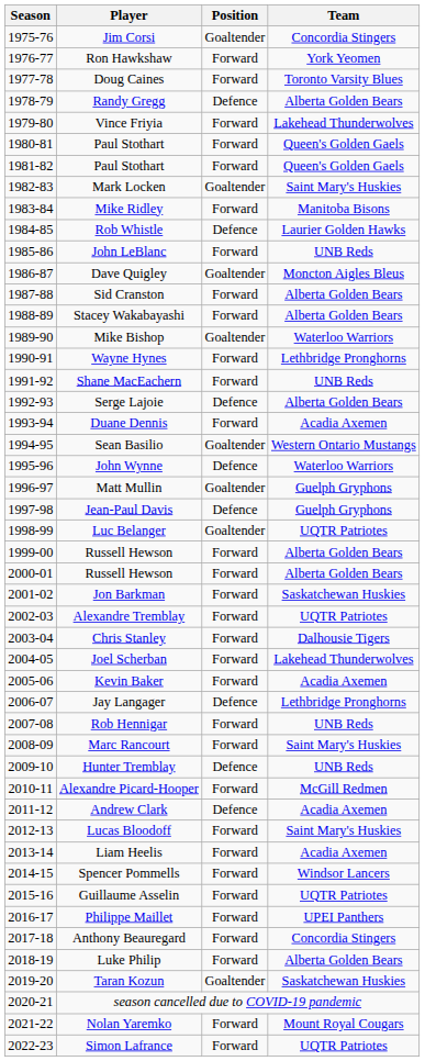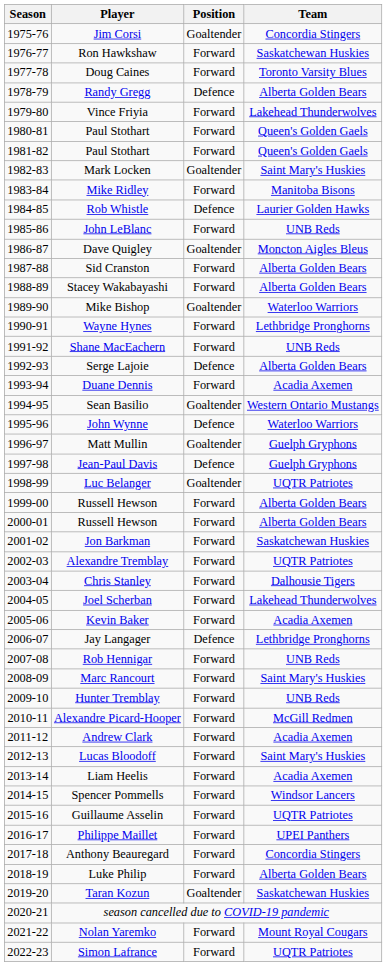 <table class="wikitable sortable" style="text-align: center;">
 <tr>
 <th>Season</th>
 <th>Player</th>
 <th>Position</th>
 <th>Team</th>
 </tr>
 <tr>
 <td>1975-76</td>
 <td><a href='#'>Jim Corsi</a></td>
 <td>Goaltender</td>
 <td><a href='#'>Concordia Stingers</a></td>
 </tr>
 <tr>
 <td>1976-77</td>
 <td>Ron Hawkshaw</td>
 <td>Forward</td>
-<td><a href='#'>York Yeomen</a></td>
+<td><a href='#'>Saskatchewan Huskies</a></td>
 </tr>
 <tr>
 <td>1977-78</td>
 <td>Doug Caines</td>
 <td>Forward</td>
 <td><a href='#'>Toronto Varsity Blues</a></td>
 </tr>
 <tr>
 <td>1978-79</td>
 <td><a href='#'>Randy Gregg</a></td>
 <td>Defence</td>
 <td><a href='#'>Alberta Golden Bears</a></td>
 </tr>
 <tr>
 <td>1979-80</td>
 <td>Vince Friyia</td>
 <td>Forward</td>
 <td><a href='#'>Lakehead Thunderwolves</a></td>
 </tr>
 <tr>
 <td>1980-81</td>
 <td>Paul Stothart</td>
 <td>Forward</td>
 <td><a href='#'>Queen's Golden Gaels</a></td>
 </tr>
 <tr>
 <td>1981-82</td>
 <td>Paul Stothart</td>
 <td>Forward</td>
 <td><a href='#'>Queen's Golden Gaels</a></td>
 </tr>
 <tr>
 <td>1982-83</td>
 <td>Mark Locken</td>
 <td>Goaltender</td>
 <td><a href='#'>Saint Mary's Huskies</a></td>
 </tr>
 <tr>
 <td>1983-84</td>
 <td><a href='#'>Mike Ridley</a></td>
 <td>Forward</td>
 <td><a href='#'>Manitoba Bisons</a></td>
 </tr>
 <tr>
 <td>1984-85</td>
 <td><a href='#'>Rob Whistle</a></td>
 <td>Defence</td>
 <td><a href='#'>Laurier Golden Hawks</a></td>
 </tr>
 <tr>
 <td>1985-86</td>
 <td><a href='#'>John LeBlanc</a></td>
 <td>Forward</td>
 <td><a href='#'>UNB Reds</a></td>
 </tr>
 <tr>
 <td>1986-87</td>
 <td>Dave Quigley</td>
 <td>Goaltender</td>
 <td><a href='#'>Moncton Aigles Bleus</a></td>
 </tr>
 <tr>
 <td>1987-88</td>
 <td>Sid Cranston</td>
 <td>Forward</td>
 <td><a href='#'>Alberta Golden Bears</a></td>
 </tr>
 <tr>
 <td>1988-89</td>
 <td>Stacey Wakabayashi</td>
 <td>Forward</td>
 <td><a href='#'>Alberta Golden Bears</a></td>
 </tr>
 <tr>
 <td>1989-90</td>
 <td>Mike Bishop</td>
 <td>Goaltender</td>
 <td><a href='#'>Waterloo Warriors</a></td>
 </tr>
 <tr>
 <td>1990-91</td>
 <td><a href='#'>Wayne Hynes</a></td>
 <td>Forward</td>
 <td><a href='#'>Lethbridge Pronghorns</a></td>
 </tr>
 <tr>
 <td>1991-92</td>
 <td><a href='#'>Shane MacEachern</a></td>
 <td>Forward</td>
 <td><a href='#'>UNB Reds</a></td>
 </tr>
 <tr>
 <td>1992-93</td>
 <td>Serge Lajoie</td>
 <td>Defence</td>
 <td><a href='#'>Alberta Golden Bears</a></td>
 </tr>
 <tr>
 <td>1993-94</td>
 <td><a href='#'>Duane Dennis</a></td>
 <td>Forward</td>
 <td><a href='#'>Acadia Axemen</a></td>
 </tr>
 <tr>
 <td>1994-95</td>
 <td>Sean Basilio</td>
 <td>Goaltender</td>
 <td><a href='#'>Western Ontario Mustangs</a></td>
 </tr>
 <tr>
 <td>1995-96</td>
 <td><a href='#'>John Wynne</a></td>
 <td>Defence</td>
 <td><a href='#'>Waterloo Warriors</a></td>
 </tr>
 <tr>
 <td>1996-97</td>
 <td>Matt Mullin</td>
 <td>Goaltender</td>
 <td><a href='#'>Guelph Gryphons</a></td>
 </tr>
 <tr>
 <td>1997-98</td>
 <td><a href='#'>Jean-Paul Davis</a></td>
 <td>Defence</td>
 <td><a href='#'>Guelph Gryphons</a></td>
 </tr>
 <tr>
 <td>1998-99</td>
 <td><a href='#'>Luc Belanger</a></td>
 <td>Goaltender</td>
 <td><a href='#'>UQTR Patriotes</a></td>
 </tr>
 <tr>
 <td>1999-00</td>
 <td>Russell Hewson</td>
 <td>Forward</td>
 <td><a href='#'>Alberta Golden Bears</a></td>
 </tr>
 <tr>
 <td>2000-01</td>
 <td>Russell Hewson</td>
 <td>Forward</td>
 <td><a href='#'>Alberta Golden Bears</a></td>
 </tr>
 <tr>
 <td>2001-02</td>
 <td><a href='#'>Jon Barkman</a></td>
 <td>Forward</td>
 <td><a href='#'>Saskatchewan Huskies</a></td>
 </tr>
 <tr>
 <td>2002-03</td>
 <td><a href='#'>Alexandre Tremblay</a></td>
 <td>Forward</td>
 <td><a href='#'>UQTR Patriotes</a></td>
 </tr>
 <tr>
 <td>2003-04</td>
 <td><a href='#'>Chris Stanley</a></td>
 <td>Forward</td>
 <td><a href='#'>Dalhousie Tigers</a></td>
 </tr>
 <tr>
 <td>2004-05</td>
 <td><a href='#'>Joel Scherban</a></td>
 <td>Forward</td>
 <td><a href='#'>Lakehead Thunderwolves</a></td>
 </tr>
 <tr>
 <td>2005-06</td>
 <td><a href='#'>Kevin Baker</a></td>
 <td>Forward</td>
 <td><a href='#'>Acadia Axemen</a></td>
 </tr>
 <tr>
 <td>2006-07</td>
 <td>Jay Langager</td>
 <td>Defence</td>
 <td><a href='#'>Lethbridge Pronghorns</a></td>
 </tr>
 <tr>
 <td>2007-08</td>
 <td><a href='#'>Rob Hennigar</a></td>
 <td>Forward</td>
 <td><a href='#'>UNB Reds</a></td>
 </tr>
 <tr>
 <td>2008-09</td>
 <td><a href='#'>Marc Rancourt</a></td>
 <td>Forward</td>
 <td><a href='#'>Saint Mary's Huskies</a></td>
 </tr>
 <tr>
 <td>2009-10</td>
 <td><a href='#'>Hunter Tremblay</a></td>
-<td>Defence</td>
+<td>Forward</td>
 <td><a href='#'>UNB Reds</a></td>
 </tr>
 <tr>
 <td>2010-11</td>
 <td><a href='#'>Alexandre Picard-Hooper</a></td>
 <td>Forward</td>
 <td><a href='#'>McGill Redmen</a></td>
 </tr>
 <tr>
 <td>2011-12</td>
 <td><a href='#'>Andrew Clark</a></td>
-<td>Defence</td>
+<td>Forward</td>
 <td><a href='#'>Acadia Axemen</a></td>
 </tr>
 <tr>
 <td>2012-13</td>
 <td><a href='#'>Lucas Bloodoff</a></td>
 <td>Forward</td>
 <td><a href='#'>Saint Mary's Huskies</a></td>
 </tr>
 <tr>
 <td>2013-14</td>
 <td>Liam Heelis</td>
 <td>Forward</td>
 <td><a href='#'>Acadia Axemen</a></td>
 </tr>
 <tr>
 <td>2014-15</td>
 <td>Spencer Pommells</td>
 <td>Forward</td>
 <td><a href='#'>Windsor Lancers</a></td>
 </tr>
 <tr>
 <td>2015-16</td>
 <td>Guillaume Asselin</td>
 <td>Forward</td>
 <td><a href='#'>UQTR Patriotes</a></td>
 </tr>
 <tr>
 <td>2016-17</td>
 <td><a href='#'>Philippe Maillet</a></td>
 <td>Forward</td>
 <td><a href='#'>UPEI Panthers</a></td>
 </tr>
 <tr>
 <td>2017-18</td>
 <td>Anthony Beauregard</td>
 <td>Forward</td>
 <td><a href='#'>Concordia Stingers</a></td>
 </tr>
 <tr>
 <td>2018-19</td>
 <td>Luke Philip</td>
 <td>Forward</td>
 <td><a href='#'>Alberta Golden Bears</a></td>
 </tr>
 <tr>
 <td>2019-20</td>
 <td><a href='#'>Taran Kozun</a></td>
 <td>Goaltender</td>
 <td><a href='#'>Saskatchewan Huskies</a></td>
 </tr>
 <tr>
 <td>2020-21</td>
 <td align="center" colspan=3><em>season cancelled due to <a href='#'>COVID-19 pandemic</a></em></td>
 </tr>
 <tr>
 <td>2021-22</td>
 <td><a href='#'>Nolan Yaremko</a></td>
 <td>Forward</td>
 <td><a href='#'>Mount Royal Cougars</a></td>
 </tr>
 <tr>
 <td>2022-23</td>
 <td><a href='#'>Simon Lafrance</a></td>
 <td>Forward</td>
 <td><a href='#'>UQTR Patriotes</a></td>
 </tr>
 </table>
